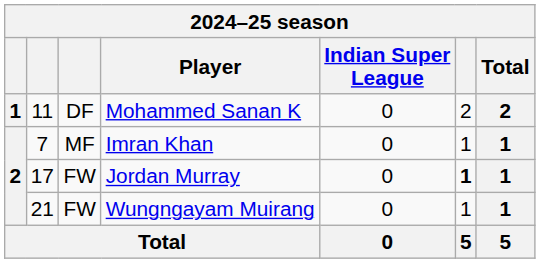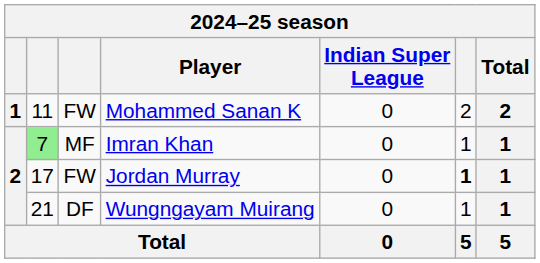 <table class="wikitable sortable" style="text-align:center; font-size:95%;">
 <tr>
 <th colspan="7">2024–25 season</th>
 </tr>
 <tr>
 <th></th>
 <th></th>
 <th></th>
 <th>Player</th>
 <th><a href='#'>Indian Super<br>League</a></th>
 <th></th>
 <th>Total</th>
 </tr>
 <tr>
 <th rowspan="1">1</th>
 <td>11</td>
-<td>DF</td>
+<td>FW</td>
 <td style="text-align:left;"> <a href='#'>Mohammed Sanan K</a></td>
 <td>0</td>
 <td>2</td>
 <th>2</th>
 </tr>
 <tr>
 <th rowspan="3">2</th>
-<td>7</td>
+<td style="background: lightgreen;">7</td>
 <td>MF</td>
 <td style="text-align:left;"> <a href='#'>Imran Khan</a></td>
 <td>0</td>
 <td>1</td>
 <th>1</th>
 </tr>
 <tr>
 <td>17</td>
 <td>FW</td>
 <td style="text-align:left;"> <a href='#'>Jordan Murray</a></td>
 <td>0</td>
 <td><strong>1</strong></td>
 <th>1</th>
 </tr>
 <tr>
 <td>21</td>
-<td>FW</td>
+<td>DF</td>
 <td style="text-align:left;"> <a href='#'>Wungngayam Muirang</a></td>
 <td>0</td>
 <td>1</td>
 <th>1</th>
 </tr>
 <tr>
 <th colspan="4">Total</th>
 <th>0</th>
 <th>5</th>
 <th>5</th>
 </tr>
 </table>
